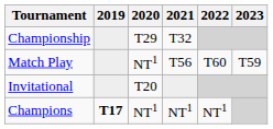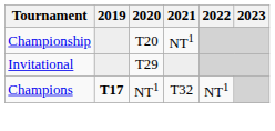 <table class="wikitable" style="text-align:center;">
 <tr>
 <th>Tournament</th>
 <th>2019</th>
 <th>2020</th>
 <th>2021</th>
 <th>2022</th>
 <th>2023</th>
 </tr>
 <tr>
 <td align="left"><a href='#'>Championship</a></td>
 <td style="background:#eeeeee;"></td>
-<td>T29</td>
-<td>T32</td>
+<td>T20</td>
+<td>NT<sup>1</sup></td>
 <td colspan=2 style="background:#D3D3D3;"></td>
-</tr>
-<tr>
-<td align="left"><a href='#'>Match Play</a></td>
-<td style="background:#eeeeee;"></td>
-<td>NT<sup>1</sup></td>
-<td>T56</td>
-<td>T60</td>
-<td>T59</td>
 </tr>
 <tr>
 <td align="left"><a href='#'>Invitational</a></td>
 <td style="background:#eeeeee;"></td>
-<td>T20</td>
+<td>T29</td>
 <td style="background:#eeeeee;"></td>
 <td colspan=2 style="background:#D3D3D3;"></td>
 </tr>
 <tr>
 <td align="left"><a href='#'>Champions</a></td>
 <td><strong>T17</strong></td>
 <td>NT<sup>1</sup></td>
-<td>NT<sup>1</sup></td>
+<td>T32</td>
 <td>NT<sup>1</sup></td>
 <td colspan=1 style="background:#D3D3D3;"></td>
 </tr>
 </table>
